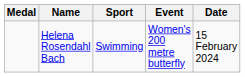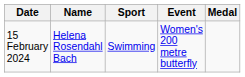 <table class="wikitable sortable" style="font-size:90%; width:50%;">
 <tr>
-<th>Medal</th>
+<th>Date</th>
 <th>Name</th>
 <th>Sport</th>
 <th>Event</th>
-<th>Date</th>
+<th>Medal</th>
 </tr>
 <tr>
-<td></td>
+<td>15 February 2024</td>
 <td><a href='#'>Helena Rosendahl Bach</a></td>
 <td><a href='#'>Swimming</a></td>
 <td><a href='#'>Women's 200 metre butterfly</a></td>
-<td>15 February 2024</td>
+<td></td>
 </tr>
 </table>
